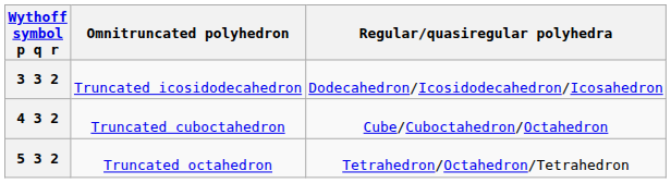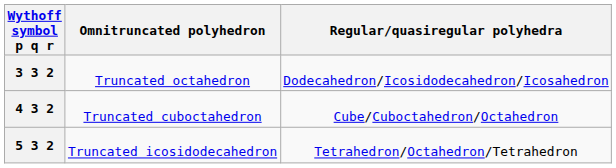 <table class="wikitable">
 <tr>
 <th><a href='#'>Wythoff<br>symbol</a><br> p q r </th>
 <th>Omnitruncated polyhedron</th>
 <th>Regular/quasiregular polyhedra</th>
 </tr>
 <tr align=center>
 <th>3 3 2 </th>
-<td><br><a href='#'>Truncated icosidodecahedron</a><br></td>
+<td><br><a href='#'>Truncated octahedron</a><br></td>
 <td><br><a href='#'>Dodecahedron</a>/<a href='#'>Icosidodecahedron</a>/<a href='#'>Icosahedron</a></td>
 </tr>
 <tr align=center>
 <th>4 3 2 </th>
 <td><br><a href='#'>Truncated cuboctahedron</a><br></td>
 <td><br><a href='#'>Cube</a>/<a href='#'>Cuboctahedron</a>/<a href='#'>Octahedron</a></td>
 </tr>
 <tr align=center>
 <th>5 3 2 </th>
-<td><br><a href='#'>Truncated octahedron</a><br></td>
+<td><br><a href='#'>Truncated icosidodecahedron</a><br></td>
 <td>  <br><a href='#'>Tetrahedron</a>/<a href='#'>Octahedron</a>/Tetrahedron</td>
 </tr>
 </table>
